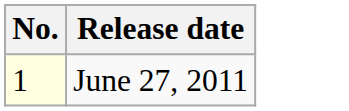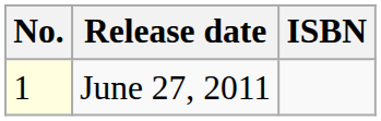 <table class="wikitable">
 <tr>
 <th>No.</th>
 <th>Release date</th>
+<th>ISBN</th>
 </tr>
 <tr>
 <td style="background: lightyellow;">1</td>
 <td>June 27, 2011</td>
+<td></td>
 </tr>
 </table>
